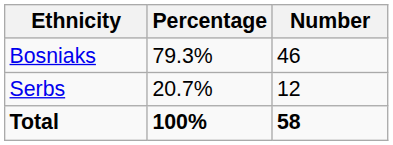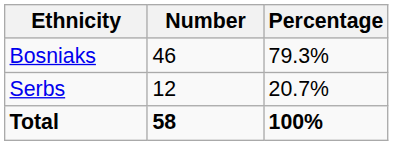 <table class="wikitable">
 <tr>
 <th width="100px">Ethnicity</th>
+<th width="80px">Number</th>
 <th width="80px">Percentage</th>
-<th width="80px">Number</th>
 </tr>
 <tr>
 <td><a href='#'>Bosniaks</a></td>
+<td>46</td>
 <td>79.3%</td>
-<td>46</td>
 </tr>
 <tr>
 <td><a href='#'>Serbs</a></td>
+<td>12</td>
 <td>20.7%</td>
-<td>12</td>
 </tr>
 <tr>
 <td><strong>Total</strong></td>
+<td><strong>58</strong></td>
 <td><strong>100%</strong></td>
-<td><strong>58</strong></td>
 </tr>
 </table>
